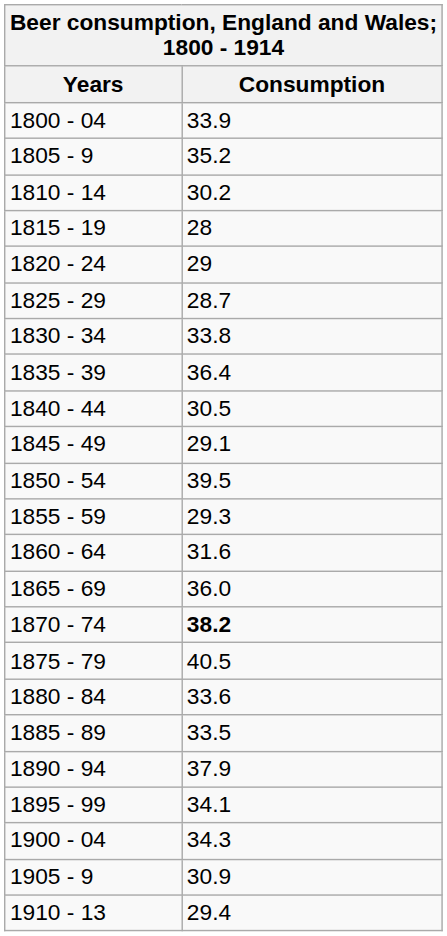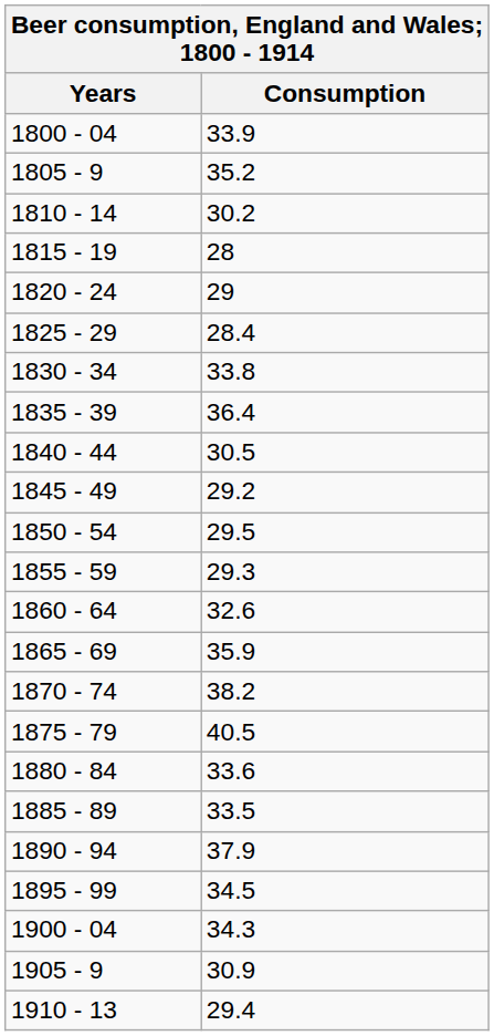 <table class="wikitable mw-collapsible">
 <tr>
 <th colspan="2">Beer consumption, England and Wales;<br>1800 - 1914</th>
 </tr>
 <tr>
 <th>Years</th>
 <th>Consumption</th>
 </tr>
 <tr>
 <td>1800 - 04</td>
 <td>33.9</td>
 </tr>
 <tr>
 <td>1805 - 9</td>
 <td>35.2</td>
 </tr>
 <tr>
 <td>1810 - 14</td>
 <td>30.2</td>
 </tr>
 <tr>
 <td>1815 - 19</td>
 <td>28</td>
 </tr>
 <tr>
 <td>1820 - 24</td>
 <td>29</td>
 </tr>
 <tr>
 <td>1825 - 29</td>
-<td>28.7</td>
+<td>28.4</td>
 </tr>
 <tr>
 <td>1830 - 34</td>
 <td>33.8</td>
 </tr>
 <tr>
 <td>1835 - 39</td>
 <td>36.4</td>
 </tr>
 <tr>
 <td>1840 - 44</td>
 <td>30.5</td>
 </tr>
 <tr>
 <td>1845 - 49</td>
-<td>29.1</td>
+<td>29.2</td>
 </tr>
 <tr>
 <td>1850 - 54</td>
-<td>39.5</td>
+<td>29.5</td>
 </tr>
 <tr>
 <td>1855 - 59</td>
 <td>29.3</td>
 </tr>
 <tr>
 <td>1860 - 64</td>
-<td>31.6</td>
+<td>32.6</td>
 </tr>
 <tr>
 <td>1865 - 69</td>
-<td>36.0</td>
+<td>35.9</td>
 </tr>
 <tr>
 <td>1870 - 74</td>
-<td><strong>38.2</strong></td>
+<td>38.2</td>
 </tr>
 <tr>
 <td>1875 - 79</td>
 <td>40.5</td>
 </tr>
 <tr>
 <td>1880 - 84</td>
 <td>33.6</td>
 </tr>
 <tr>
 <td>1885 - 89</td>
 <td>33.5</td>
 </tr>
 <tr>
 <td>1890 - 94</td>
 <td>37.9</td>
 </tr>
 <tr>
 <td>1895 - 99</td>
-<td>34.1</td>
+<td>34.5</td>
 </tr>
 <tr>
 <td>1900 - 04</td>
 <td>34.3</td>
 </tr>
 <tr>
 <td>1905 - 9</td>
 <td>30.9</td>
 </tr>
 <tr>
 <td>1910 - 13</td>
 <td>29.4</td>
 </tr>
 </table>
